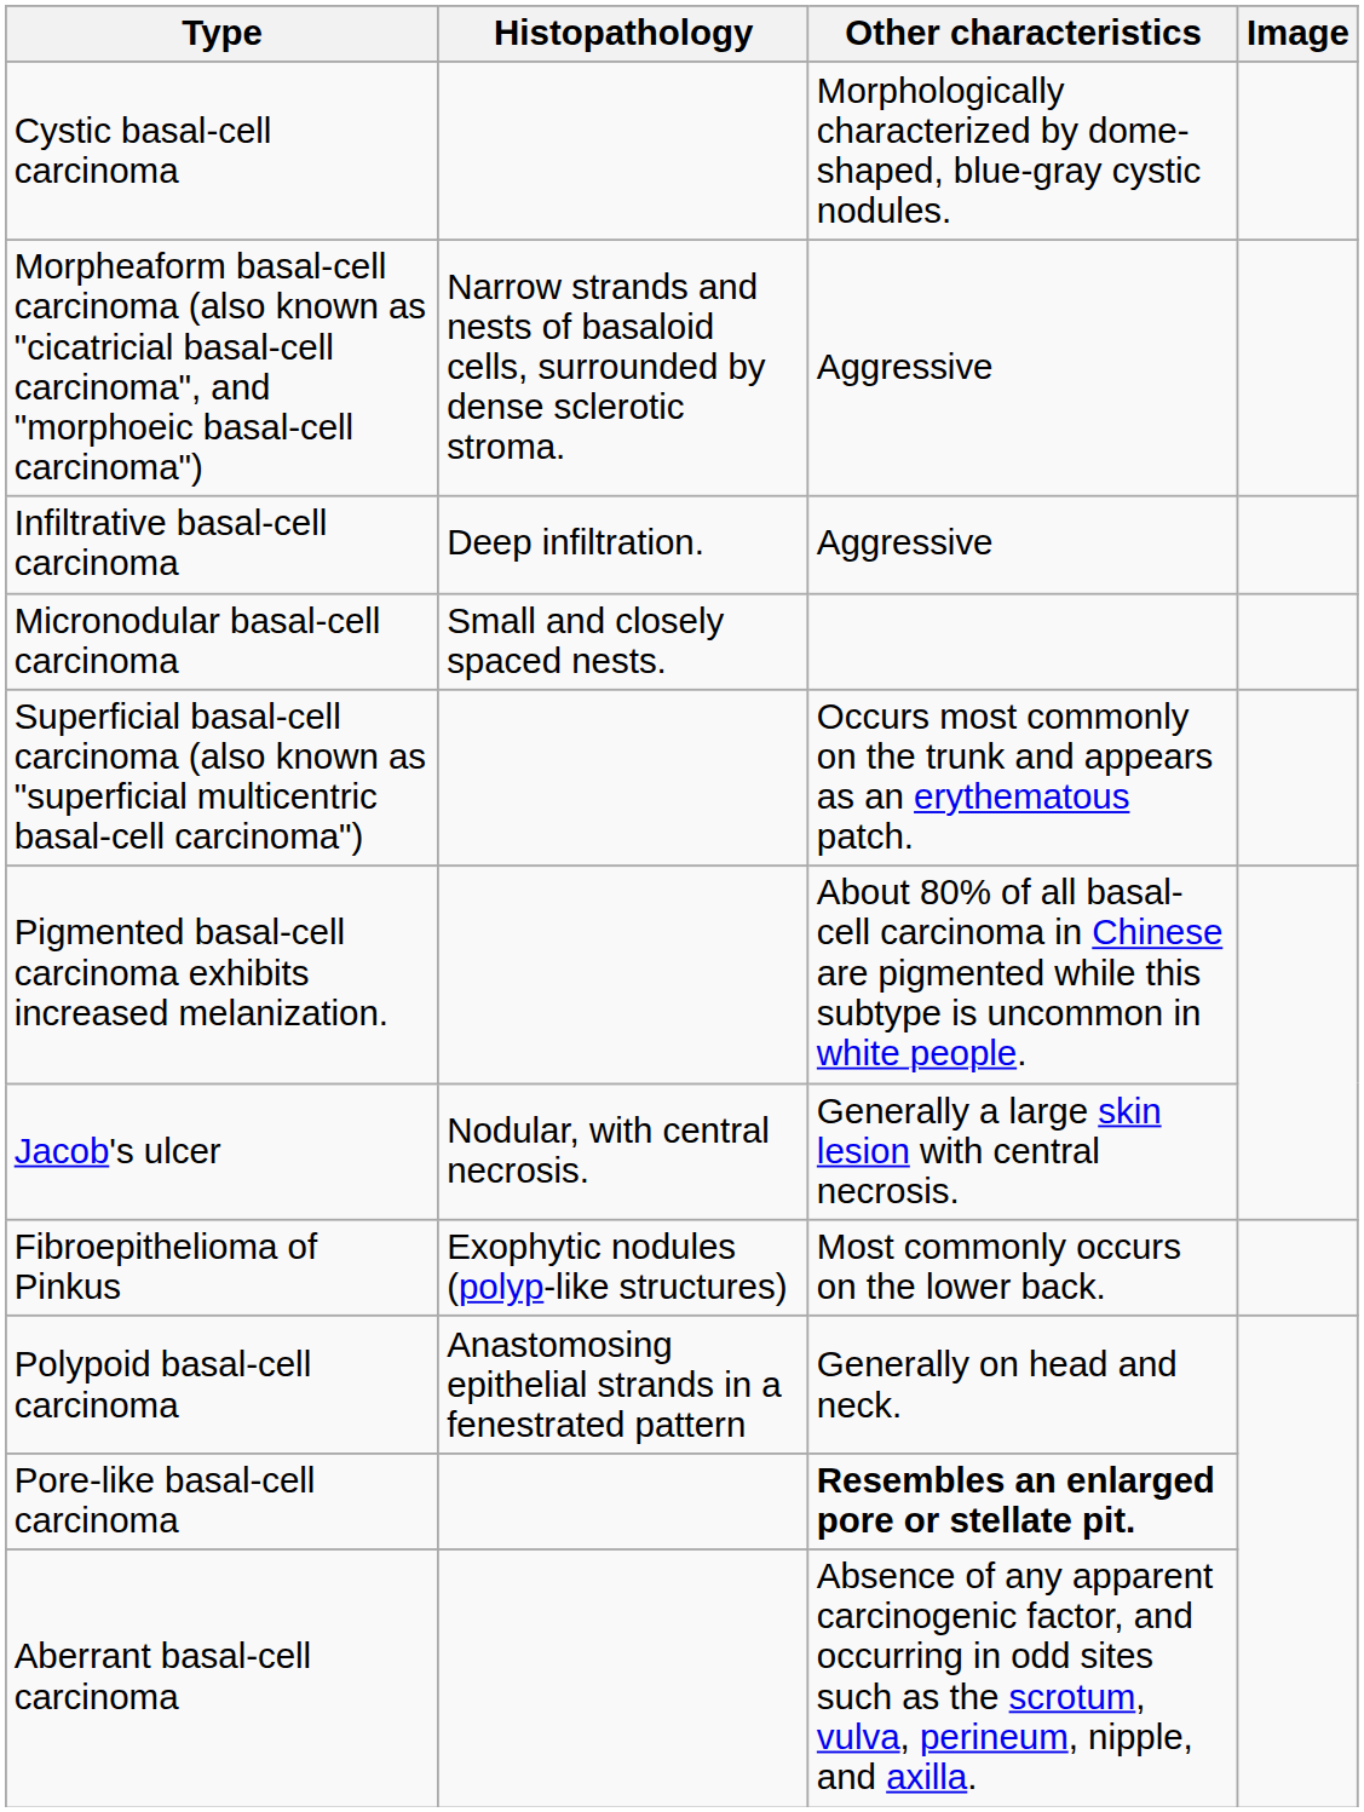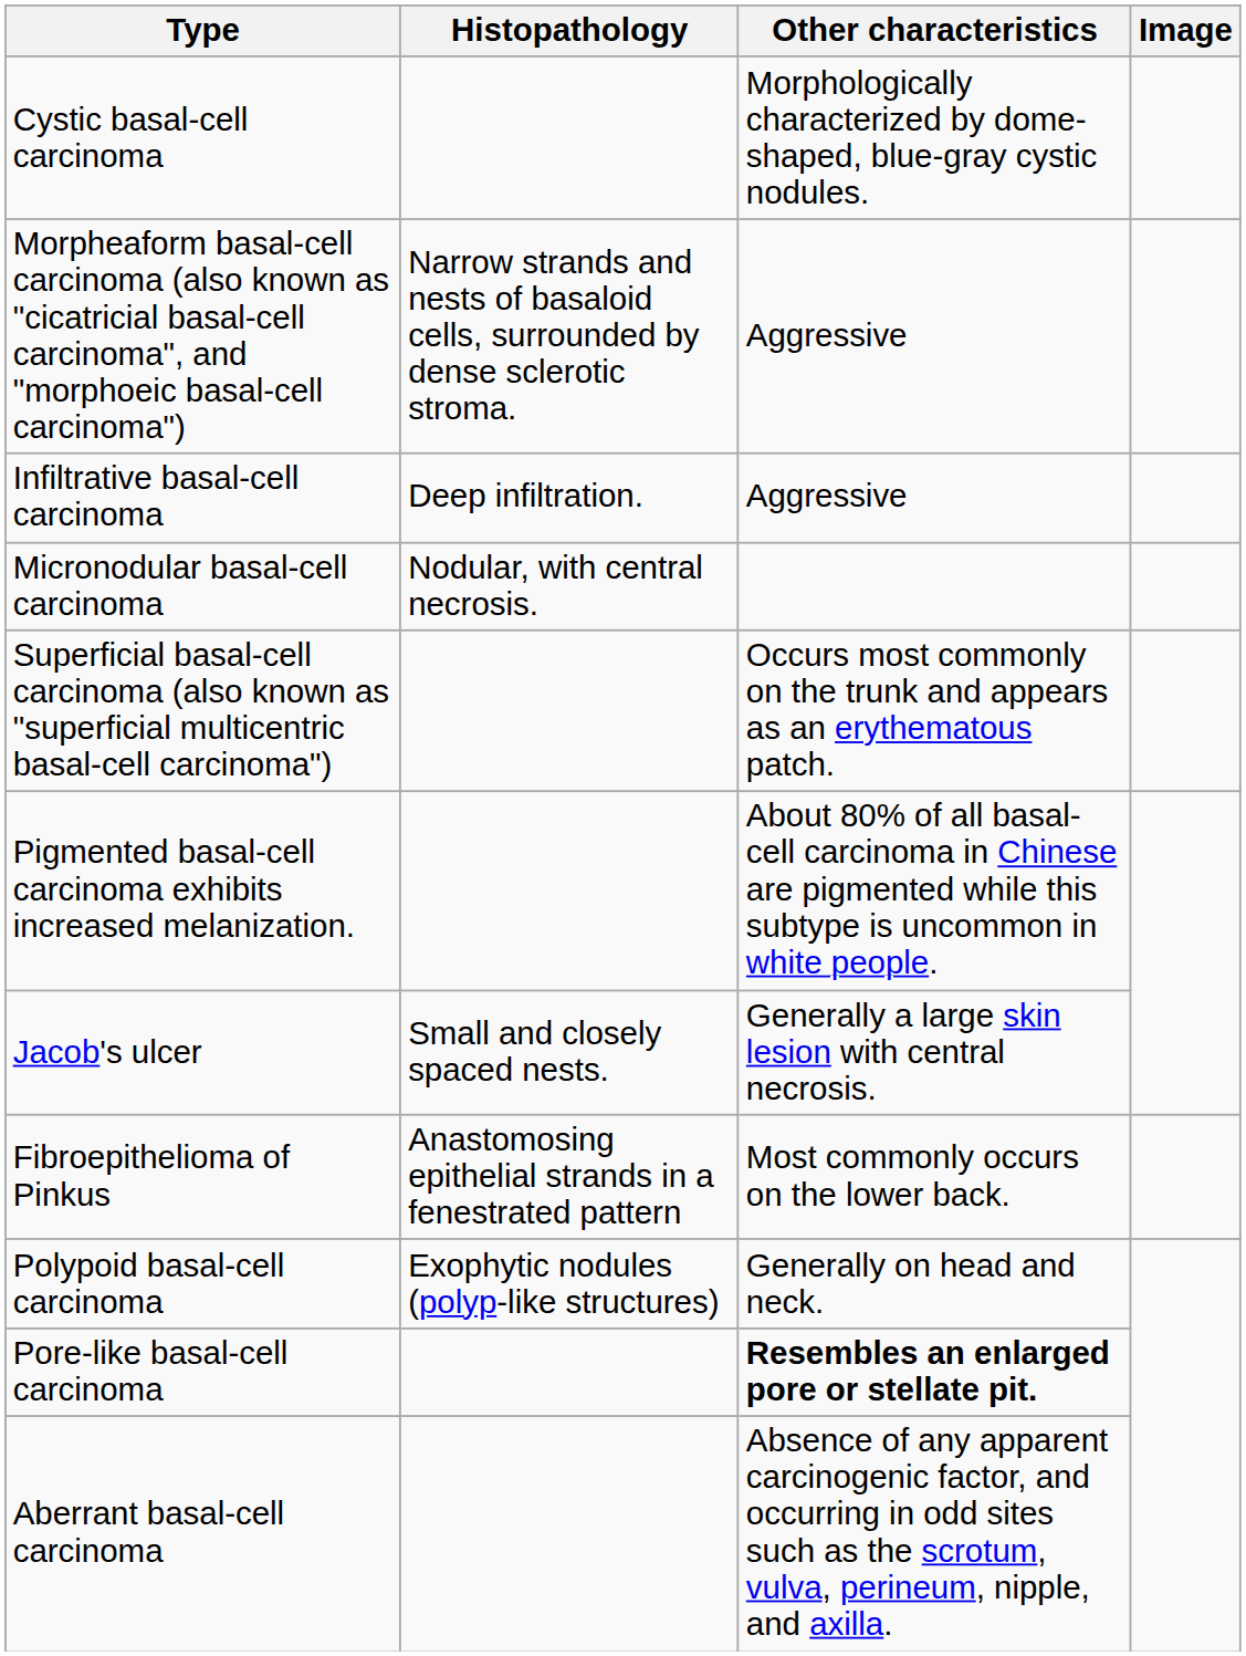 <table class="wikitable">
 <tr>
 <th>Type</th>
 <th>Histopathology</th>
 <th>Other characteristics</th>
 <th>Image</th>
 </tr>
 <tr>
 <td>Cystic basal-cell carcinoma</td>
 <td></td>
 <td>Morphologically characterized by dome-shaped, blue-gray cystic nodules.</td>
 <td></td>
 </tr>
 <tr>
 <td>Morpheaform basal-cell carcinoma (also known as "cicatricial basal-cell carcinoma", and "morphoeic basal-cell carcinoma")</td>
 <td>Narrow strands and nests of basaloid cells, surrounded by dense sclerotic stroma.</td>
 <td>Aggressive</td>
 <td></td>
 </tr>
 <tr>
 <td>Infiltrative basal-cell carcinoma</td>
 <td>Deep infiltration.</td>
 <td>Aggressive</td>
 </tr>
 <tr>
 <td>Micronodular basal-cell carcinoma</td>
-<td>Small and closely spaced nests.</td>
+<td>Nodular, with central necrosis.</td>
 <td></td>
 <td></td>
 </tr>
 <tr>
 <td>Superficial basal-cell carcinoma (also known as "superficial multicentric basal-cell carcinoma")</td>
 <td></td>
 <td>Occurs most commonly on the trunk and appears as an <a href='#'>erythematous</a> patch.</td>
 <td></td>
 </tr>
 <tr>
 <td>Pigmented basal-cell carcinoma exhibits increased melanization.</td>
 <td></td>
 <td>About 80% of all basal-cell carcinoma in <a href='#'>Chinese</a> are pigmented while this subtype is uncommon in <a href='#'>white people</a>. </td>
 </tr>
 <tr>
 <td><a href='#'>Jacob</a>'s ulcer</td>
-<td>Nodular, with central necrosis.</td>
+<td>Small and closely spaced nests.</td>
 <td>Generally a large <a href='#'>skin lesion</a> with central necrosis.</td>
 </tr>
 <tr>
 <td>Fibroepithelioma of Pinkus</td>
-<td>Exophytic nodules (<a href='#'>polyp</a>-like structures)</td>
+<td>Anastomosing epithelial strands in a fenestrated pattern</td>
 <td>Most commonly occurs on the lower back.</td>
 <td></td>
 </tr>
 <tr>
 <td>Polypoid basal-cell carcinoma</td>
-<td>Anastomosing epithelial strands in a fenestrated pattern</td>
+<td>Exophytic nodules (<a href='#'>polyp</a>-like structures)</td>
 <td>Generally on head and neck.</td>
 </tr>
 <tr>
 <td>Pore-like basal-cell carcinoma</td>
 <td></td>
 <td><strong>Resembles an enlarged pore or stellate pit.</strong></td>
 </tr>
 <tr>
 <td>Aberrant basal-cell carcinoma</td>
 <td></td>
 <td>Absence of any apparent carcinogenic factor, and occurring in odd sites such as the <a href='#'>scrotum</a>, <a href='#'>vulva</a>, <a href='#'>perineum</a>, nipple, and <a href='#'>axilla</a>.</td>
 </tr>
 </table>
